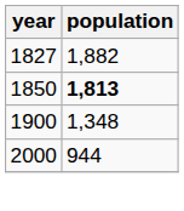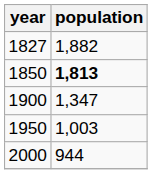 <table class="wikitable">
 <tr>
 <th>year</th>
 <th>population</th>
 </tr>
 <tr>
 <td>1827</td>
 <td>1,882</td>
 </tr>
 <tr>
 <td>1850</td>
 <td><strong>1,813</strong></td>
 </tr>
 <tr>
 <td>1900</td>
-<td>1,348</td>
+<td>1,347</td>
+</tr>
+<tr>
+<td>1950</td>
+<td>1,003</td>
 </tr>
 <tr>
 <td>2000</td>
 <td>944</td>
 </tr>
 <tr>
 </tr>
 </table>
